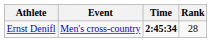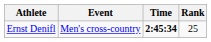 <table class=wikitable style="font-size:90%">
 <tr>
 <th>Athlete</th>
 <th>Event</th>
 <th>Time</th>
 <th>Rank</th>
 </tr>
 <tr align=center>
 <td align=left><a href='#'>Ernst Denifl</a></td>
 <td align=left><a href='#'>Men's cross-country</a></td>
 <td><strong>2:45:34</strong></td>
-<td>28</td>
+<td>25</td>
 </tr>
 </table>
